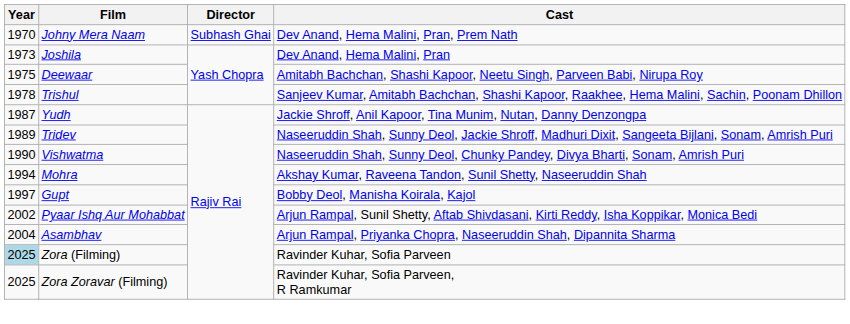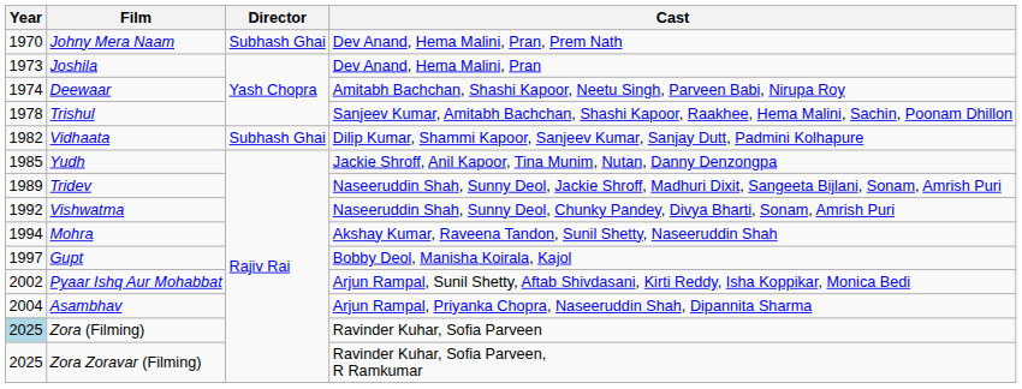 <table class="wikitable sortable" style="font-size:90%">
 <tr style="text-align:center;">
 <th>Year</th>
 <th>Film</th>
 <th>Director</th>
 <th>Cast</th>
 </tr>
 <tr>
 <td>1970</td>
 <td><em><a href='#'>Johny Mera Naam</a></em></td>
 <td><a href='#'>Subhash Ghai</a></td>
 <td><a href='#'>Dev Anand</a>, <a href='#'>Hema Malini</a>, <a href='#'>Pran</a>, <a href='#'>Prem Nath</a></td>
 </tr>
 <tr>
 <td>1973</td>
 <td><em><a href='#'>Joshila</a></em></td>
 <td rowspan="3"><a href='#'>Yash Chopra</a></td>
 <td><a href='#'>Dev Anand</a>, <a href='#'>Hema Malini</a>, <a href='#'>Pran</a></td>
 </tr>
 <tr>
-<td>1975</td>
+<td>1974</td>
 <td><em><a href='#'>Deewaar</a></em></td>
 <td><a href='#'>Amitabh Bachchan</a>, <a href='#'>Shashi Kapoor</a>, <a href='#'>Neetu Singh</a>, <a href='#'>Parveen Babi</a>, <a href='#'>Nirupa Roy</a></td>
 </tr>
 <tr>
 <td>1978</td>
 <td><em><a href='#'>Trishul</a></em></td>
 <td><a href='#'>Sanjeev Kumar</a>, <a href='#'>Amitabh Bachchan</a>, <a href='#'>Shashi Kapoor</a>, <a href='#'>Raakhee</a>, <a href='#'>Hema Malini</a>, <a href='#'>Sachin</a>, <a href='#'>Poonam Dhillon</a></td>
 </tr>
 <tr>
-<td>1987</td>
+<td>1982</td>
+<td><em><a href='#'>Vidhaata</a></em></td>
+<td><a href='#'>Subhash Ghai</a></td>
+<td><a href='#'>Dilip Kumar</a>, <a href='#'>Shammi Kapoor</a>, <a href='#'>Sanjeev Kumar</a>, <a href='#'>Sanjay Dutt</a>, <a href='#'>Padmini Kolhapure</a></td>
+</tr>
+<tr>
+<td>1985</td>
 <td><em><a href='#'>Yudh</a></em></td>
 <td rowspan="9"><a href='#'>Rajiv Rai</a></td>
 <td><a href='#'>Jackie Shroff</a>, <a href='#'>Anil Kapoor</a>, <a href='#'>Tina Munim</a>, <a href='#'>Nutan</a>, <a href='#'>Danny Denzongpa</a></td>
 </tr>
 <tr>
 <td>1989</td>
 <td><em><a href='#'>Tridev</a></em></td>
 <td><a href='#'>Naseeruddin Shah</a>, <a href='#'>Sunny Deol</a>, <a href='#'>Jackie Shroff</a>, <a href='#'>Madhuri Dixit</a>, <a href='#'>Sangeeta Bijlani</a>, <a href='#'>Sonam</a>, <a href='#'>Amrish Puri</a></td>
 </tr>
 <tr>
-<td>1990</td>
+<td>1992</td>
 <td><em><a href='#'>Vishwatma</a></em></td>
 <td><a href='#'>Naseeruddin Shah</a>, <a href='#'>Sunny Deol</a>, <a href='#'>Chunky Pandey</a>, <a href='#'>Divya Bharti</a>, <a href='#'>Sonam</a>, <a href='#'>Amrish Puri</a></td>
 </tr>
 <tr>
 <td>1994</td>
 <td><em><a href='#'>Mohra</a></em></td>
 <td><a href='#'>Akshay Kumar</a>, <a href='#'>Raveena Tandon</a>, <a href='#'>Sunil Shetty</a>, <a href='#'>Naseeruddin Shah</a></td>
 </tr>
 <tr>
 <td>1997</td>
 <td><em><a href='#'>Gupt</a></em></td>
 <td><a href='#'>Bobby Deol</a>, <a href='#'>Manisha Koirala</a>, <a href='#'>Kajol</a></td>
 </tr>
 <tr>
 <td>2002</td>
 <td><em><a href='#'>Pyaar Ishq Aur Mohabbat</a></em></td>
 <td><a href='#'>Arjun Rampal</a>, Sunil Shetty, <a href='#'>Aftab Shivdasani</a>, <a href='#'>Kirti Reddy</a>, <a href='#'>Isha Koppikar</a>, <a href='#'>Monica Bedi</a></td>
 </tr>
 <tr>
 <td>2004</td>
 <td><em><a href='#'>Asambhav</a></em></td>
 <td><a href='#'>Arjun Rampal</a>, <a href='#'>Priyanka Chopra</a>, <a href='#'>Naseeruddin Shah</a>, <a href='#'>Dipannita Sharma</a></td>
 </tr>
 <tr>
 <td style="background: lightblue;">2025</td>
 <td><em>Zora</em> (Filming)</td>
 <td>Ravinder Kuhar, Sofia Parveen</td>
 </tr>
 <tr>
 <td>2025</td>
 <td><em>Zora Zoravar</em> (Filming)</td>
 <td>Ravinder Kuhar, Sofia Parveen,<br>R Ramkumar</td>
 </tr>
 </table>
